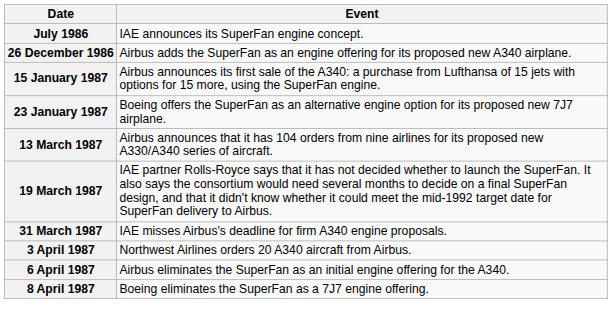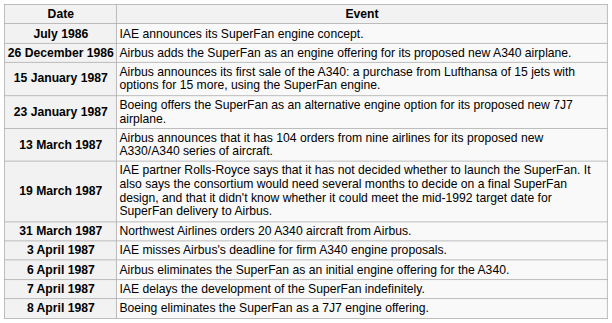 <table class="wikitable" align="right" style="margin-left: 1em;" width="40%">
 <tr>
 <th><strong>Date</strong></th>
 <th><strong>Event</strong></th>
 </tr>
 <tr>
 <th>July 1986</th>
 <td>IAE announces its SuperFan engine concept.</td>
 </tr>
 <tr>
 <th>26 December 1986</th>
 <td>Airbus adds the SuperFan as an engine offering for its proposed new A340 airplane.</td>
 </tr>
 <tr>
 <th>15 January 1987</th>
 <td>Airbus announces its first sale of the A340: a purchase from Lufthansa of 15 jets with options for 15 more, using the SuperFan engine.</td>
 </tr>
 <tr>
 <th>23 January 1987</th>
 <td>Boeing offers the SuperFan as an alternative engine option for its proposed new 7J7 airplane.</td>
 </tr>
 <tr>
 <th>13 March 1987</th>
 <td>Airbus announces that it has 104 orders from nine airlines for its proposed new A330/A340 series of aircraft.</td>
 </tr>
 <tr>
 <th>19 March 1987</th>
 <td>IAE partner Rolls-Royce says that it has not decided whether to launch the SuperFan. It also says the consortium would need several months to decide on a final SuperFan design, and that it didn't know whether it could meet the mid-1992 target date for SuperFan delivery to Airbus.</td>
 </tr>
 <tr>
 <th>31 March 1987</th>
-<td>IAE misses Airbus's deadline for firm A340 engine proposals.</td>
+<td>Northwest Airlines orders 20 A340 aircraft from Airbus.</td>
 </tr>
 <tr>
 <th>3 April 1987</th>
-<td>Northwest Airlines orders 20 A340 aircraft from Airbus.</td>
+<td>IAE misses Airbus's deadline for firm A340 engine proposals.</td>
 </tr>
 <tr>
 <th>6 April 1987</th>
 <td>Airbus eliminates the SuperFan as an initial engine offering for the A340.</td>
 </tr>
 <tr>
+<th>7 April 1987</th>
+<td>IAE delays the development of the SuperFan indefinitely.</td>
+</tr>
+<tr>
 <th>8 April 1987</th>
 <td>Boeing eliminates the SuperFan as a 7J7 engine offering.</td>
 </tr>
 </table>
